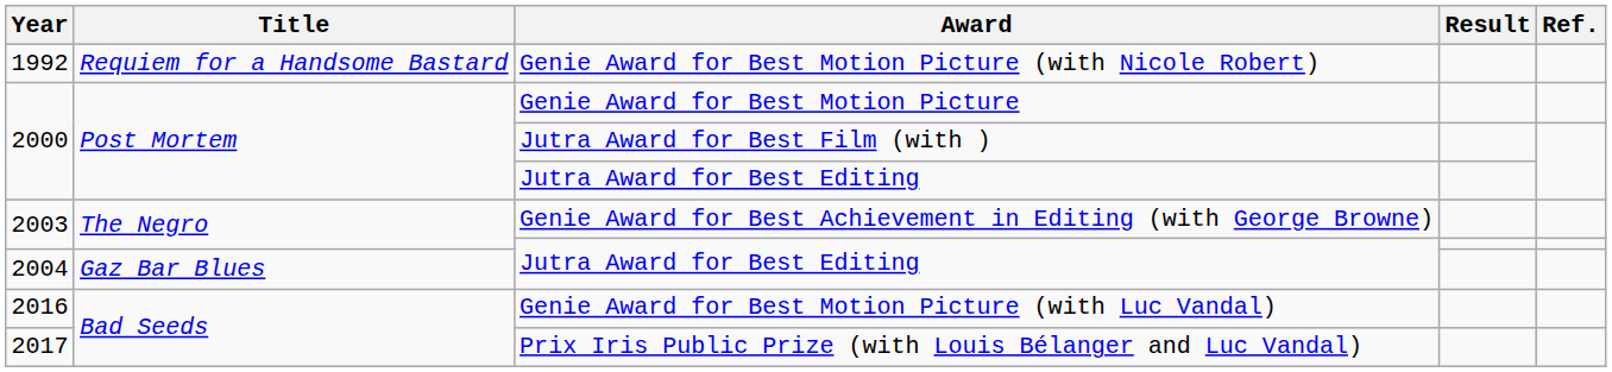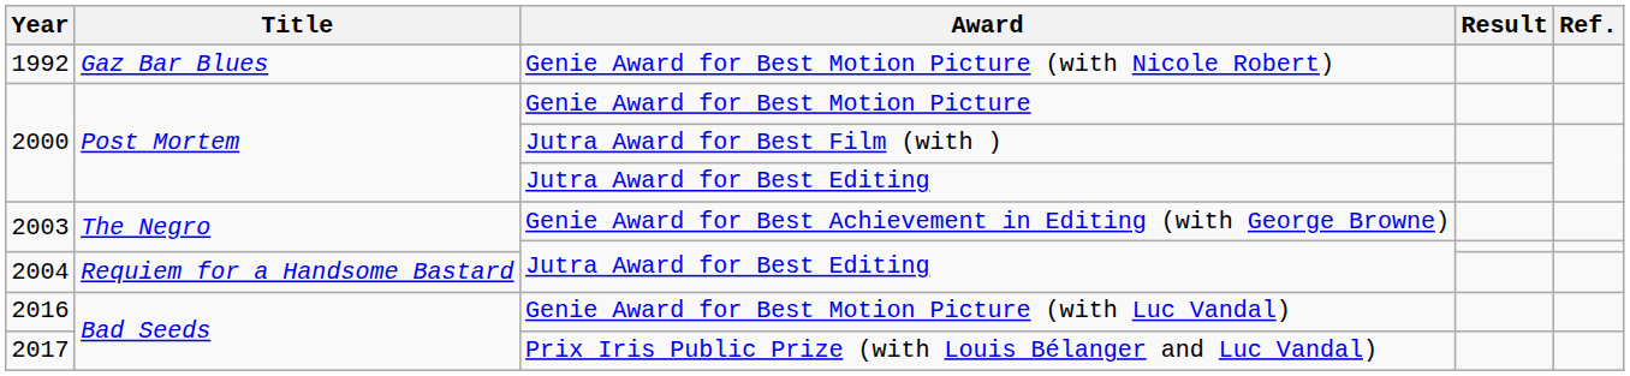 <table class="wikitable sortable">
 <tr>
 <th>Year</th>
 <th>Title</th>
 <th>Award</th>
 <th>Result</th>
 <th>Ref.</th>
 </tr>
 <tr>
 <td>1992</td>
-<td><em><a href='#'>Requiem for a Handsome Bastard</a></em></td>
+<td><em><a href='#'>Gaz Bar Blues</a></em></td>
 <td><a href='#'>Genie Award for Best Motion Picture</a> (with <a href='#'>Nicole Robert</a>)</td>
 <td></td>
 <td></td>
 </tr>
 <tr>
 <td rowspan=3>2000</td>
 <td rowspan=3><em><a href='#'>Post Mortem</a></em></td>
 <td><a href='#'>Genie Award for Best Motion Picture</a></td>
 <td></td>
 <td></td>
 </tr>
 <tr>
 <td><a href='#'>Jutra Award for Best Film</a> (with )</td>
 <td></td>
 <td rowspan=2></td>
 </tr>
 <tr>
 <td><a href='#'>Jutra Award for Best Editing</a></td>
 <td></td>
 </tr>
 <tr>
 <td rowspan=2>2003</td>
 <td rowspan=2><em><a href='#'>The Negro</a></em></td>
 <td><a href='#'>Genie Award for Best Achievement in Editing</a> (with <a href='#'>George Browne</a>)</td>
 <td></td>
 <td></td>
 </tr>
 <tr>
 <td rowspan=2><a href='#'>Jutra Award for Best Editing</a></td>
 <td></td>
 <td></td>
 </tr>
 <tr>
 <td>2004</td>
-<td><em><a href='#'>Gaz Bar Blues</a></em></td>
+<td><em><a href='#'>Requiem for a Handsome Bastard</a></em></td>
 <td></td>
 <td></td>
 </tr>
 <tr>
 <td>2016</td>
 <td rowspan=2><em><a href='#'>Bad Seeds</a></em></td>
 <td><a href='#'>Genie Award for Best Motion Picture</a> (with <a href='#'>Luc Vandal</a>)</td>
 <td></td>
 <td></td>
 </tr>
 <tr>
 <td>2017</td>
 <td><a href='#'>Prix Iris Public Prize</a> (with <a href='#'>Louis Bélanger</a> and <a href='#'>Luc Vandal</a>)</td>
 <td></td>
 <td></td>
 </tr>
 </table>
